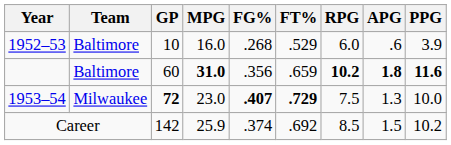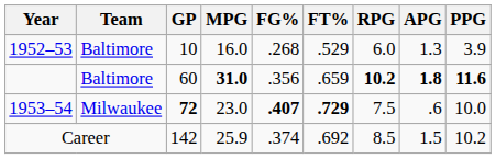 <table class="wikitable sortable" style="font-size:95%; text-align:right;">
 <tr>
 <th>Year</th>
 <th>Team</th>
 <th>GP</th>
 <th>MPG</th>
 <th>FG%</th>
 <th>FT%</th>
 <th>RPG</th>
 <th>APG</th>
 <th>PPG</th>
 </tr>
 <tr>
 <td style="text-align:left;"><a href='#'>1952–53</a></td>
 <td style="text-align:left;"><a href='#'>Baltimore</a></td>
 <td>10</td>
 <td>16.0</td>
 <td>.268</td>
 <td>.529</td>
 <td>6.0</td>
-<td>.6</td>
+<td>1.3</td>
 <td>3.9</td>
 </tr>
 <tr>
 <td style="text-align:left;"></td>
 <td style="text-align:left;"><a href='#'>Baltimore</a></td>
 <td>60</td>
 <td><strong>31.0</strong></td>
 <td>.356</td>
 <td>.659</td>
 <td><strong>10.2</strong></td>
 <td><strong>1.8</strong></td>
 <td><strong>11.6</strong></td>
 </tr>
 <tr>
 <td style="text-align:left;"><a href='#'>1953–54</a></td>
 <td style="text-align:left;"><a href='#'>Milwaukee</a></td>
 <td><strong>72</strong></td>
 <td>23.0</td>
 <td><strong>.407</strong></td>
 <td><strong>.729</strong></td>
 <td>7.5</td>
-<td>1.3</td>
+<td>.6</td>
 <td>10.0</td>
 </tr>
 <tr>
 <td colspan="2" style="text-align:center;">Career</td>
 <td>142</td>
 <td>25.9</td>
 <td>.374</td>
 <td>.692</td>
 <td>8.5</td>
 <td>1.5</td>
 <td>10.2</td>
 </tr>
 </table>
